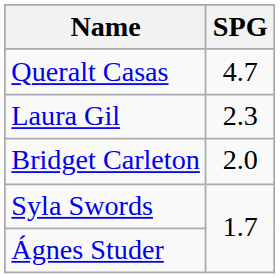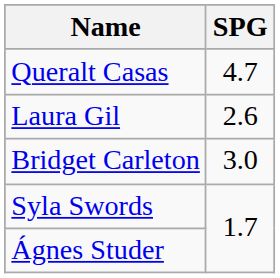 <table class=wikitable>
 <tr>
 <th>Name</th>
 <th>SPG</th>
 </tr>
 <tr>
 <td> <a href='#'>Queralt Casas</a></td>
 <td align=center>4.7</td>
 </tr>
 <tr>
 <td> <a href='#'>Laura Gil</a></td>
-<td align=center>2.3</td>
+<td align=center>2.6</td>
 </tr>
 <tr>
 <td> <a href='#'>Bridget Carleton</a></td>
-<td align=center>2.0</td>
+<td align=center>3.0</td>
 </tr>
 <tr>
 <td> <a href='#'>Syla Swords</a></td>
 <td align=center rowspan=2>1.7</td>
 </tr>
 <tr>
 <td> <a href='#'>Ágnes Studer</a></td>
 </tr>
 </table>
